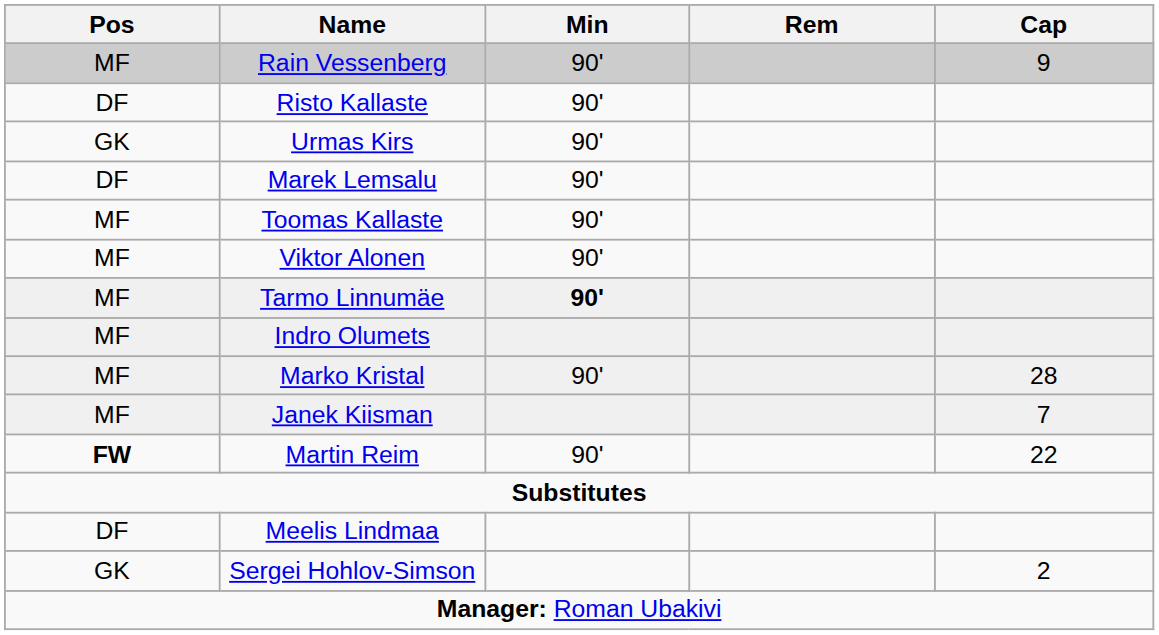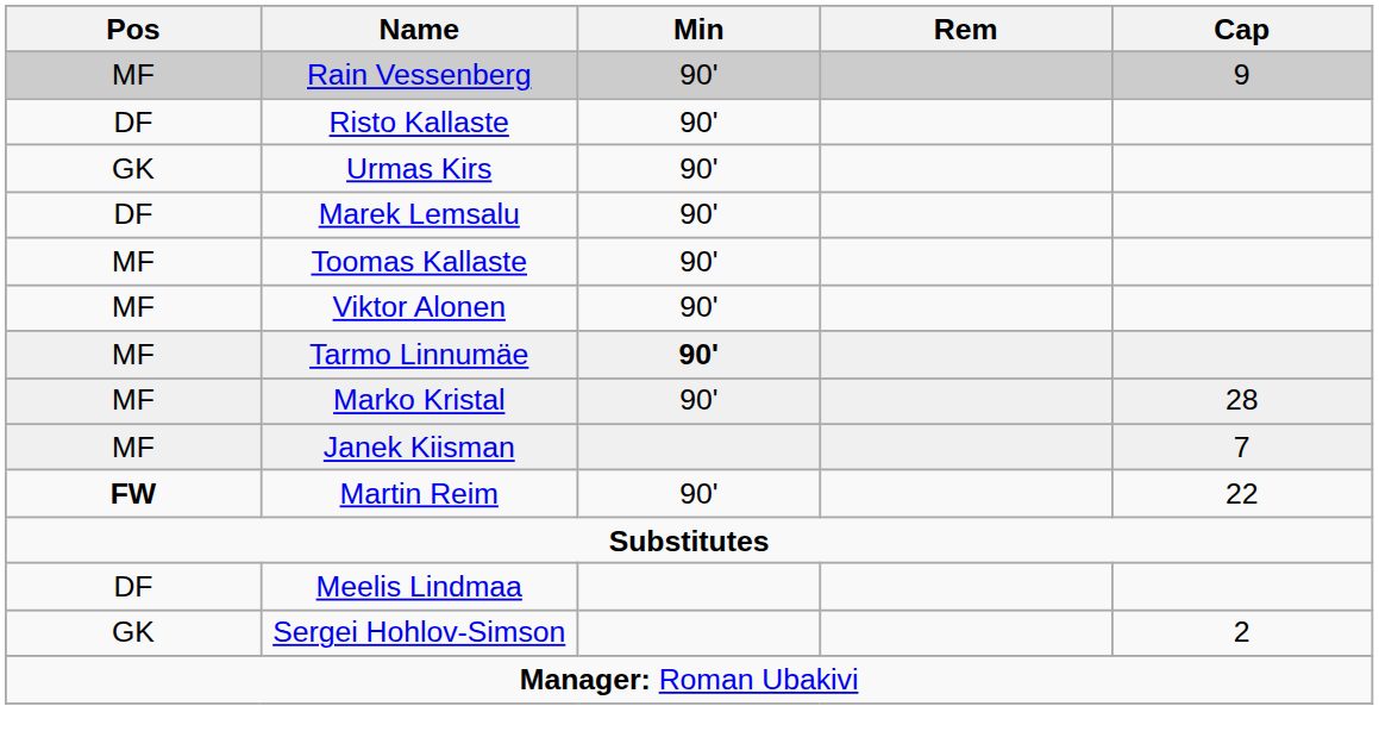 <table class="wikitable collapsible collapsed" align="center" style="font-size:85%; text-align:center;" width="50%">
 <tr>
 <th>Pos</th>
 <th width=140>Name</th>
 <th>Min</th>
 <th>Rem</th>
 <th>Cap</th>
 </tr>
 <tr bgcolor="cccccc">
 <td>MF</td>
 <td><a href='#'>Rain Vessenberg</a></td>
 <td>90'</td>
 <td></td>
 <td>9</td>
 </tr>
 <tr>
 <td>DF</td>
 <td><a href='#'>Risto Kallaste</a></td>
 <td>90'</td>
 <td></td>
 <td></td>
 </tr>
 <tr>
 <td>GK</td>
 <td><a href='#'>Urmas Kirs</a></td>
 <td>90'</td>
 <td></td>
 <td></td>
 </tr>
 <tr>
 <td>DF</td>
 <td><a href='#'>Marek Lemsalu</a></td>
 <td>90'</td>
 <td></td>
 <td></td>
 </tr>
 <tr>
 <td>MF</td>
 <td><a href='#'>Toomas Kallaste</a></td>
 <td>90'</td>
 <td></td>
 <td></td>
 </tr>
 <tr>
 <td>MF</td>
 <td><a href='#'>Viktor Alonen</a></td>
 <td>90'</td>
 <td></td>
 <td></td>
 </tr>
 <tr bgcolor="#F0F0F0">
 <td>MF</td>
 <td><a href='#'>Tarmo Linnumäe</a></td>
 <td><strong>90'</strong></td>
 <td></td>
 <td></td>
 </tr>
 <tr bgcolor="#F0F0F0">
 <td>MF</td>
-<td><a href='#'>Indro Olumets</a></td>
-<td></td>
-<td></td>
-<td></td>
-</tr>
-<tr bgcolor="#F0F0F0">
-<td>MF</td>
 <td><a href='#'>Marko Kristal</a></td>
 <td>90'</td>
 <td></td>
 <td>28</td>
 </tr>
 <tr bgcolor="#F0F0F0">
 <td>MF</td>
 <td><a href='#'>Janek Kiisman</a></td>
 <td></td>
 <td></td>
 <td>7</td>
 </tr>
 <tr>
 <td><strong>FW</strong></td>
 <td><a href='#'>Martin Reim</a></td>
 <td>90'</td>
 <td></td>
 <td>22</td>
 </tr>
 <tr>
 <td colspan=5 align=center><strong>Substitutes</strong></td>
 </tr>
 <tr>
 <td>DF</td>
 <td><a href='#'>Meelis Lindmaa</a></td>
 <td></td>
 <td></td>
 <td></td>
 </tr>
 <tr>
 <td>GK</td>
 <td><a href='#'>Sergei Hohlov-Simson</a></td>
 <td></td>
 <td></td>
 <td>2</td>
 </tr>
 <tr>
 <td colspan=5 align=center><strong>Manager:</strong>  <a href='#'>Roman Ubakivi</a></td>
 </tr>
 </table>
